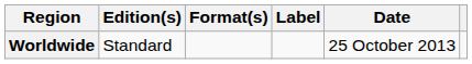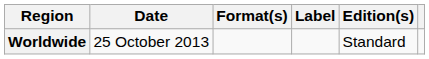 <table class="wikitable plainrowheaders">
 <tr>
 <th scope="col">Region</th>
-<th scope="col">Edition(s)</th>
+<th scope="col">Date</th>
 <th scope="col">Format(s)</th>
 <th scope="col">Label</th>
-<th scope="col">Date</th>
+<th scope="col">Edition(s)</th>
 <th scope="col"></th>
 </tr>
 <tr>
 <th scope="row">Worldwide</th>
-<td>Standard</td>
+<td>25 October 2013</td>
 <td></td>
 <td></td>
-<td>25 October 2013</td>
+<td>Standard</td>
 <td style="text-align:center;"></td>
 </tr>
 </table>
